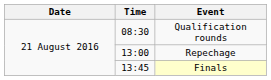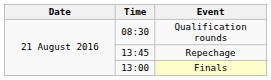 <table class = "wikitable" style="text-align:center;">
 <tr>
 <th width=150>Date</th>
 <th width=50>Time</th>
 <th width=150>Event</th>
 </tr>
 <tr>
 <td rowspan=3>21 August 2016</td>
 <td>08:30</td>
 <td>Qualification rounds</td>
 </tr>
 <tr>
-<td>13:00</td>
+<td>13:45</td>
 <td>Repechage</td>
 </tr>
 <tr>
-<td>13:45</td>
+<td>13:00</td>
 <td bgcolor=ffffcc>Finals</td>
 </tr>
 </table>
